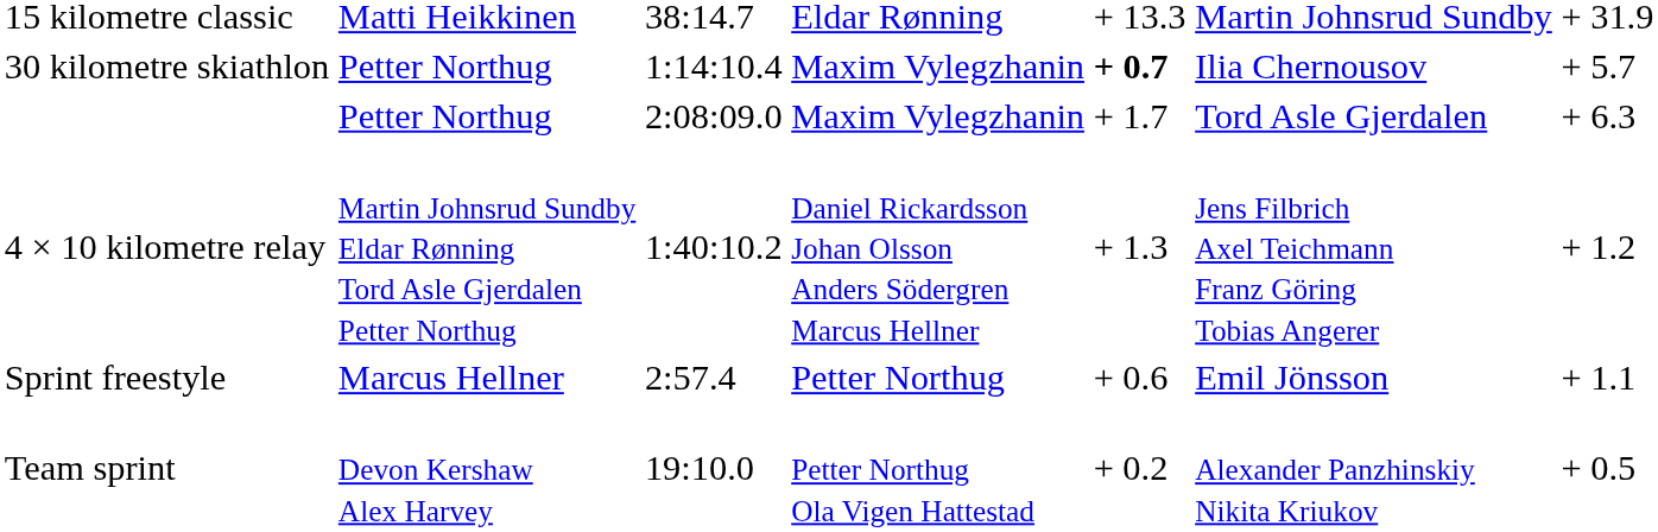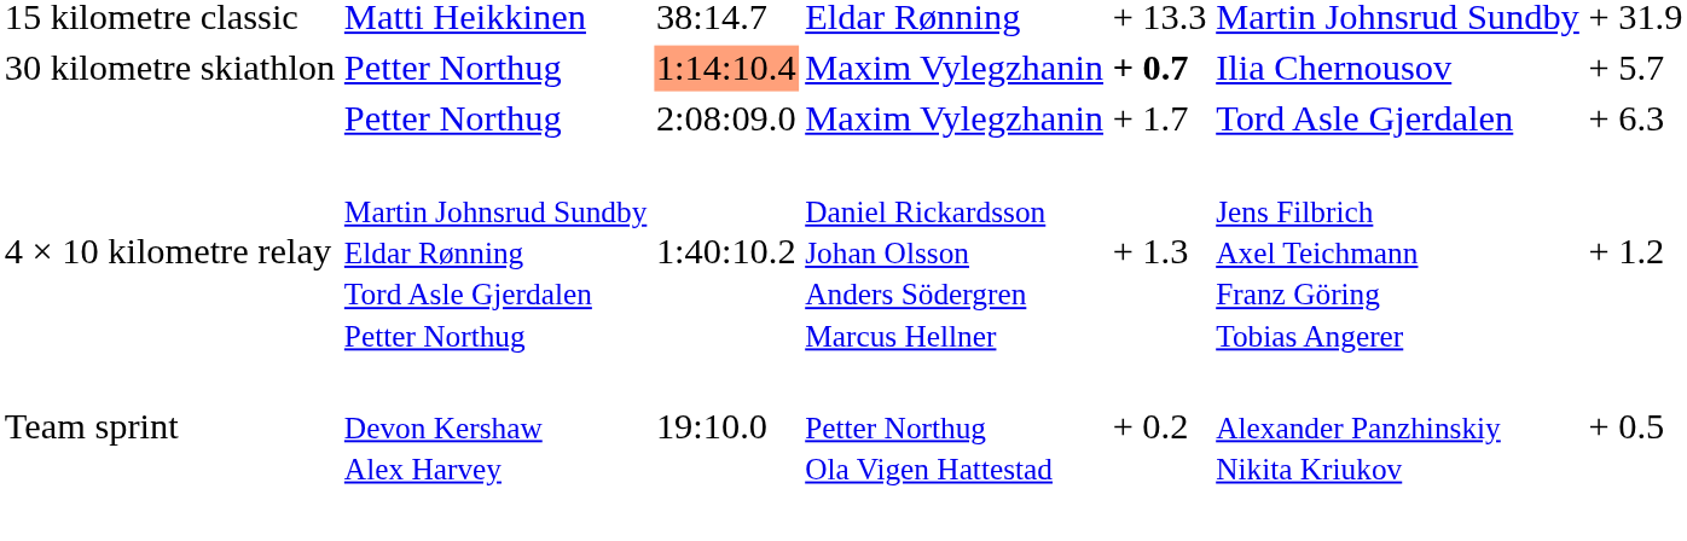 <table>
 <tr>
 <td>15 kilometre classic<br></td>
 <td><a href='#'>Matti Heikkinen</a><br><small></small></td>
 <td>38:14.7</td>
 <td><a href='#'>Eldar Rønning</a><br><small></small></td>
 <td>+ 13.3</td>
 <td><a href='#'>Martin Johnsrud Sundby</a><br><small></small></td>
 <td>+ 31.9</td>
 </tr>
 <tr>
 <td>30 kilometre skiathlon<br></td>
 <td><a href='#'>Petter Northug</a><br><small></small></td>
-<td>1:14:10.4</td>
+<td style="background: lightsalmon;">1:14:10.4</td>
 <td><a href='#'>Maxim Vylegzhanin</a><br><small></small></td>
 <td><strong>+ 0.7</strong></td>
 <td><a href='#'>Ilia Chernousov</a><br><small></small></td>
 <td>+ 5.7</td>
 </tr>
 <tr>
 <td><br></td>
 <td><a href='#'>Petter Northug</a><br><small></small></td>
 <td>2:08:09.0</td>
 <td><a href='#'>Maxim Vylegzhanin</a><br><small></small></td>
 <td>+ 1.7</td>
 <td><a href='#'>Tord Asle Gjerdalen</a><br><small></small></td>
 <td>+ 6.3</td>
 </tr>
 <tr>
 <td>4 × 10 kilometre relay<br></td>
 <td> <br> <small><a href='#'>Martin Johnsrud Sundby</a><br><a href='#'>Eldar Rønning</a><br><a href='#'>Tord Asle Gjerdalen</a><br><a href='#'>Petter Northug</a></small></td>
 <td>1:40:10.2</td>
 <td> <br> <small><a href='#'>Daniel Rickardsson</a><br><a href='#'>Johan Olsson</a><br><a href='#'>Anders Södergren</a><br><a href='#'>Marcus Hellner</a></small></td>
 <td>+ 1.3</td>
 <td><br> <small><a href='#'>Jens Filbrich</a><br><a href='#'>Axel Teichmann</a><br><a href='#'>Franz Göring</a><br><a href='#'>Tobias Angerer</a></small></td>
 <td>+ 1.2</td>
 </tr>
 <tr>
-<td>Sprint freestyle<br></td>
-<td><a href='#'>Marcus Hellner</a><br><small></small></td>
-<td>2:57.4</td>
-<td><a href='#'>Petter Northug</a><br><small></small></td>
-<td>+ 0.6</td>
-<td><a href='#'>Emil Jönsson</a><br><small></small></td>
-<td>+ 1.1</td>
-</tr>
-<tr>
 <td>Team sprint<br></td>
 <td><br><small><a href='#'>Devon Kershaw</a><br><a href='#'>Alex Harvey</a></small></td>
 <td>19:10.0</td>
 <td><br><small><a href='#'>Petter Northug</a><br><a href='#'>Ola Vigen Hattestad</a></small></td>
 <td>+ 0.2</td>
 <td><br><small><a href='#'>Alexander Panzhinskiy</a><br><a href='#'>Nikita Kriukov</a></small></td>
 <td>+ 0.5</td>
 </tr>
 </table>
